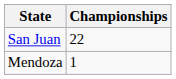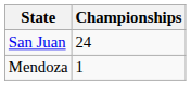 <table class="wikitable">
 <tr>
 <th>State</th>
 <th>Championships</th>
 </tr>
 <tr>
 <td><a href='#'>San Juan</a></td>
-<td>22</td>
+<td>24</td>
 </tr>
 <tr>
 <td>Mendoza</td>
 <td>1</td>
 </tr>
 </table>
